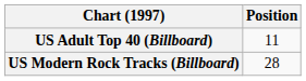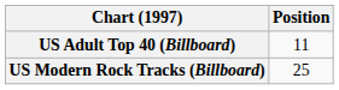 <table class="wikitable sortable plainrowheaders" style="text-align:center">
 <tr>
 <th>Chart (1997)</th>
 <th>Position</th>
 </tr>
 <tr>
 <th scope="row">US Adult Top 40 (<em>Billboard</em>)</th>
 <td>11</td>
 </tr>
 <tr>
 <th scope="row">US Modern Rock Tracks (<em>Billboard</em>)</th>
-<td>28</td>
+<td>25</td>
 </tr>
 </table>
